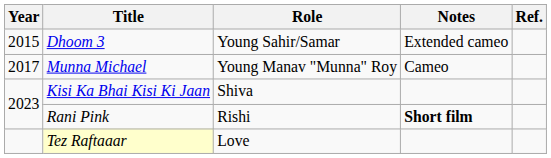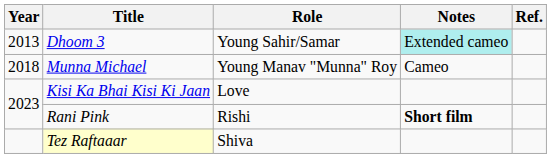 <table class="wikitable sortable plainrowheaders">
 <tr style="text-align:center;">
 <th scope="col">Year</th>
 <th scope="col">Title</th>
 <th scope="col">Role</th>
 <th>Notes</th>
 <th>Ref.</th>
 </tr>
 <tr>
-<td>2015</td>
+<td>2013</td>
 <td><em><a href='#'>Dhoom 3</a></em></td>
 <td>Young Sahir/Samar</td>
-<td>Extended cameo</td>
+<td style="background: paleturquoise;">Extended cameo</td>
 <td></td>
 </tr>
 <tr>
-<td>2017</td>
+<td>2018</td>
 <td scope="row"><em><a href='#'>Munna Michael</a></em></td>
 <td>Young Manav "Munna" Roy</td>
 <td>Cameo</td>
 <td></td>
 </tr>
 <tr>
 <td rowspan="2">2023</td>
 <td><em><a href='#'>Kisi Ka Bhai Kisi Ki Jaan</a></em></td>
-<td>Shiva</td>
+<td>Love</td>
 <td></td>
 <td></td>
 </tr>
 <tr>
 <td><em>Rani Pink</em></td>
 <td>Rishi</td>
 <td><strong>Short film</strong></td>
 <td></td>
 </tr>
 <tr>
 <td></td>
 <td style="background:#FFFFCC;"><em>Tez Raftaaar</em> </td>
-<td>Love</td>
+<td>Shiva</td>
 <td></td>
 <td></td>
 </tr>
 </table>
